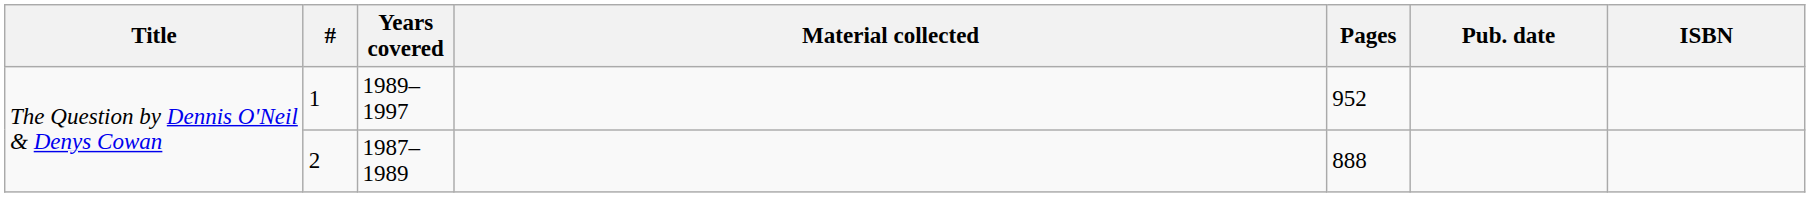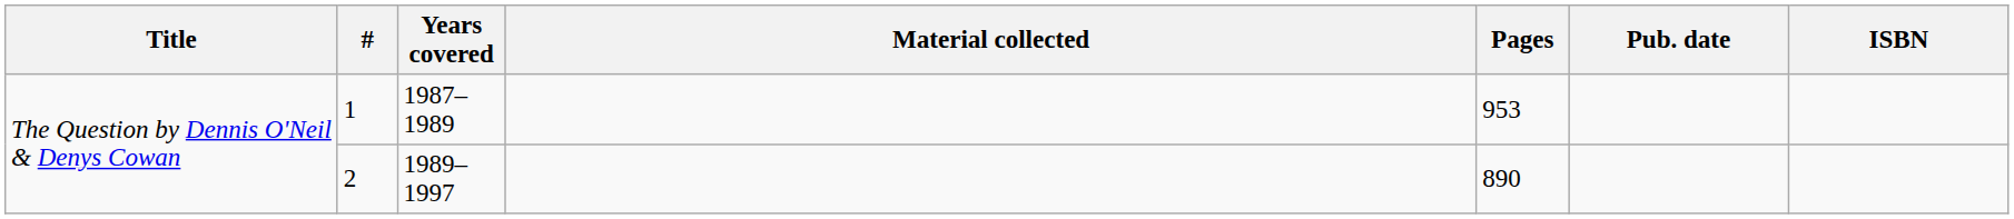 <table class="wikitable sortable" width=99%>
 <tr>
 <th width="200px">Title</th>
 <th class="unsortable" width="30px">#</th>
 <th width="60px">Years covered</th>
 <th class="unsortable">Material collected</th>
 <th width="50px">Pages</th>
 <th width="130px">Pub. date</th>
 <th class="unsortable" width="130px">ISBN</th>
 </tr>
 <tr>
 <td rowspan="2"><em>The Question by <a href='#'>Dennis O'Neil</a> & <a href='#'>Denys Cowan</a></em></td>
 <td>1</td>
-<td>1989–1997</td>
+<td>1987–1989</td>
 <td></td>
-<td>952</td>
+<td>953</td>
 <td></td>
 <td></td>
 </tr>
 <tr>
 <td>2</td>
-<td>1987–1989</td>
+<td>1989–1997</td>
 <td></td>
-<td>888</td>
+<td>890</td>
 <td></td>
 <td></td>
 </tr>
 </table>
